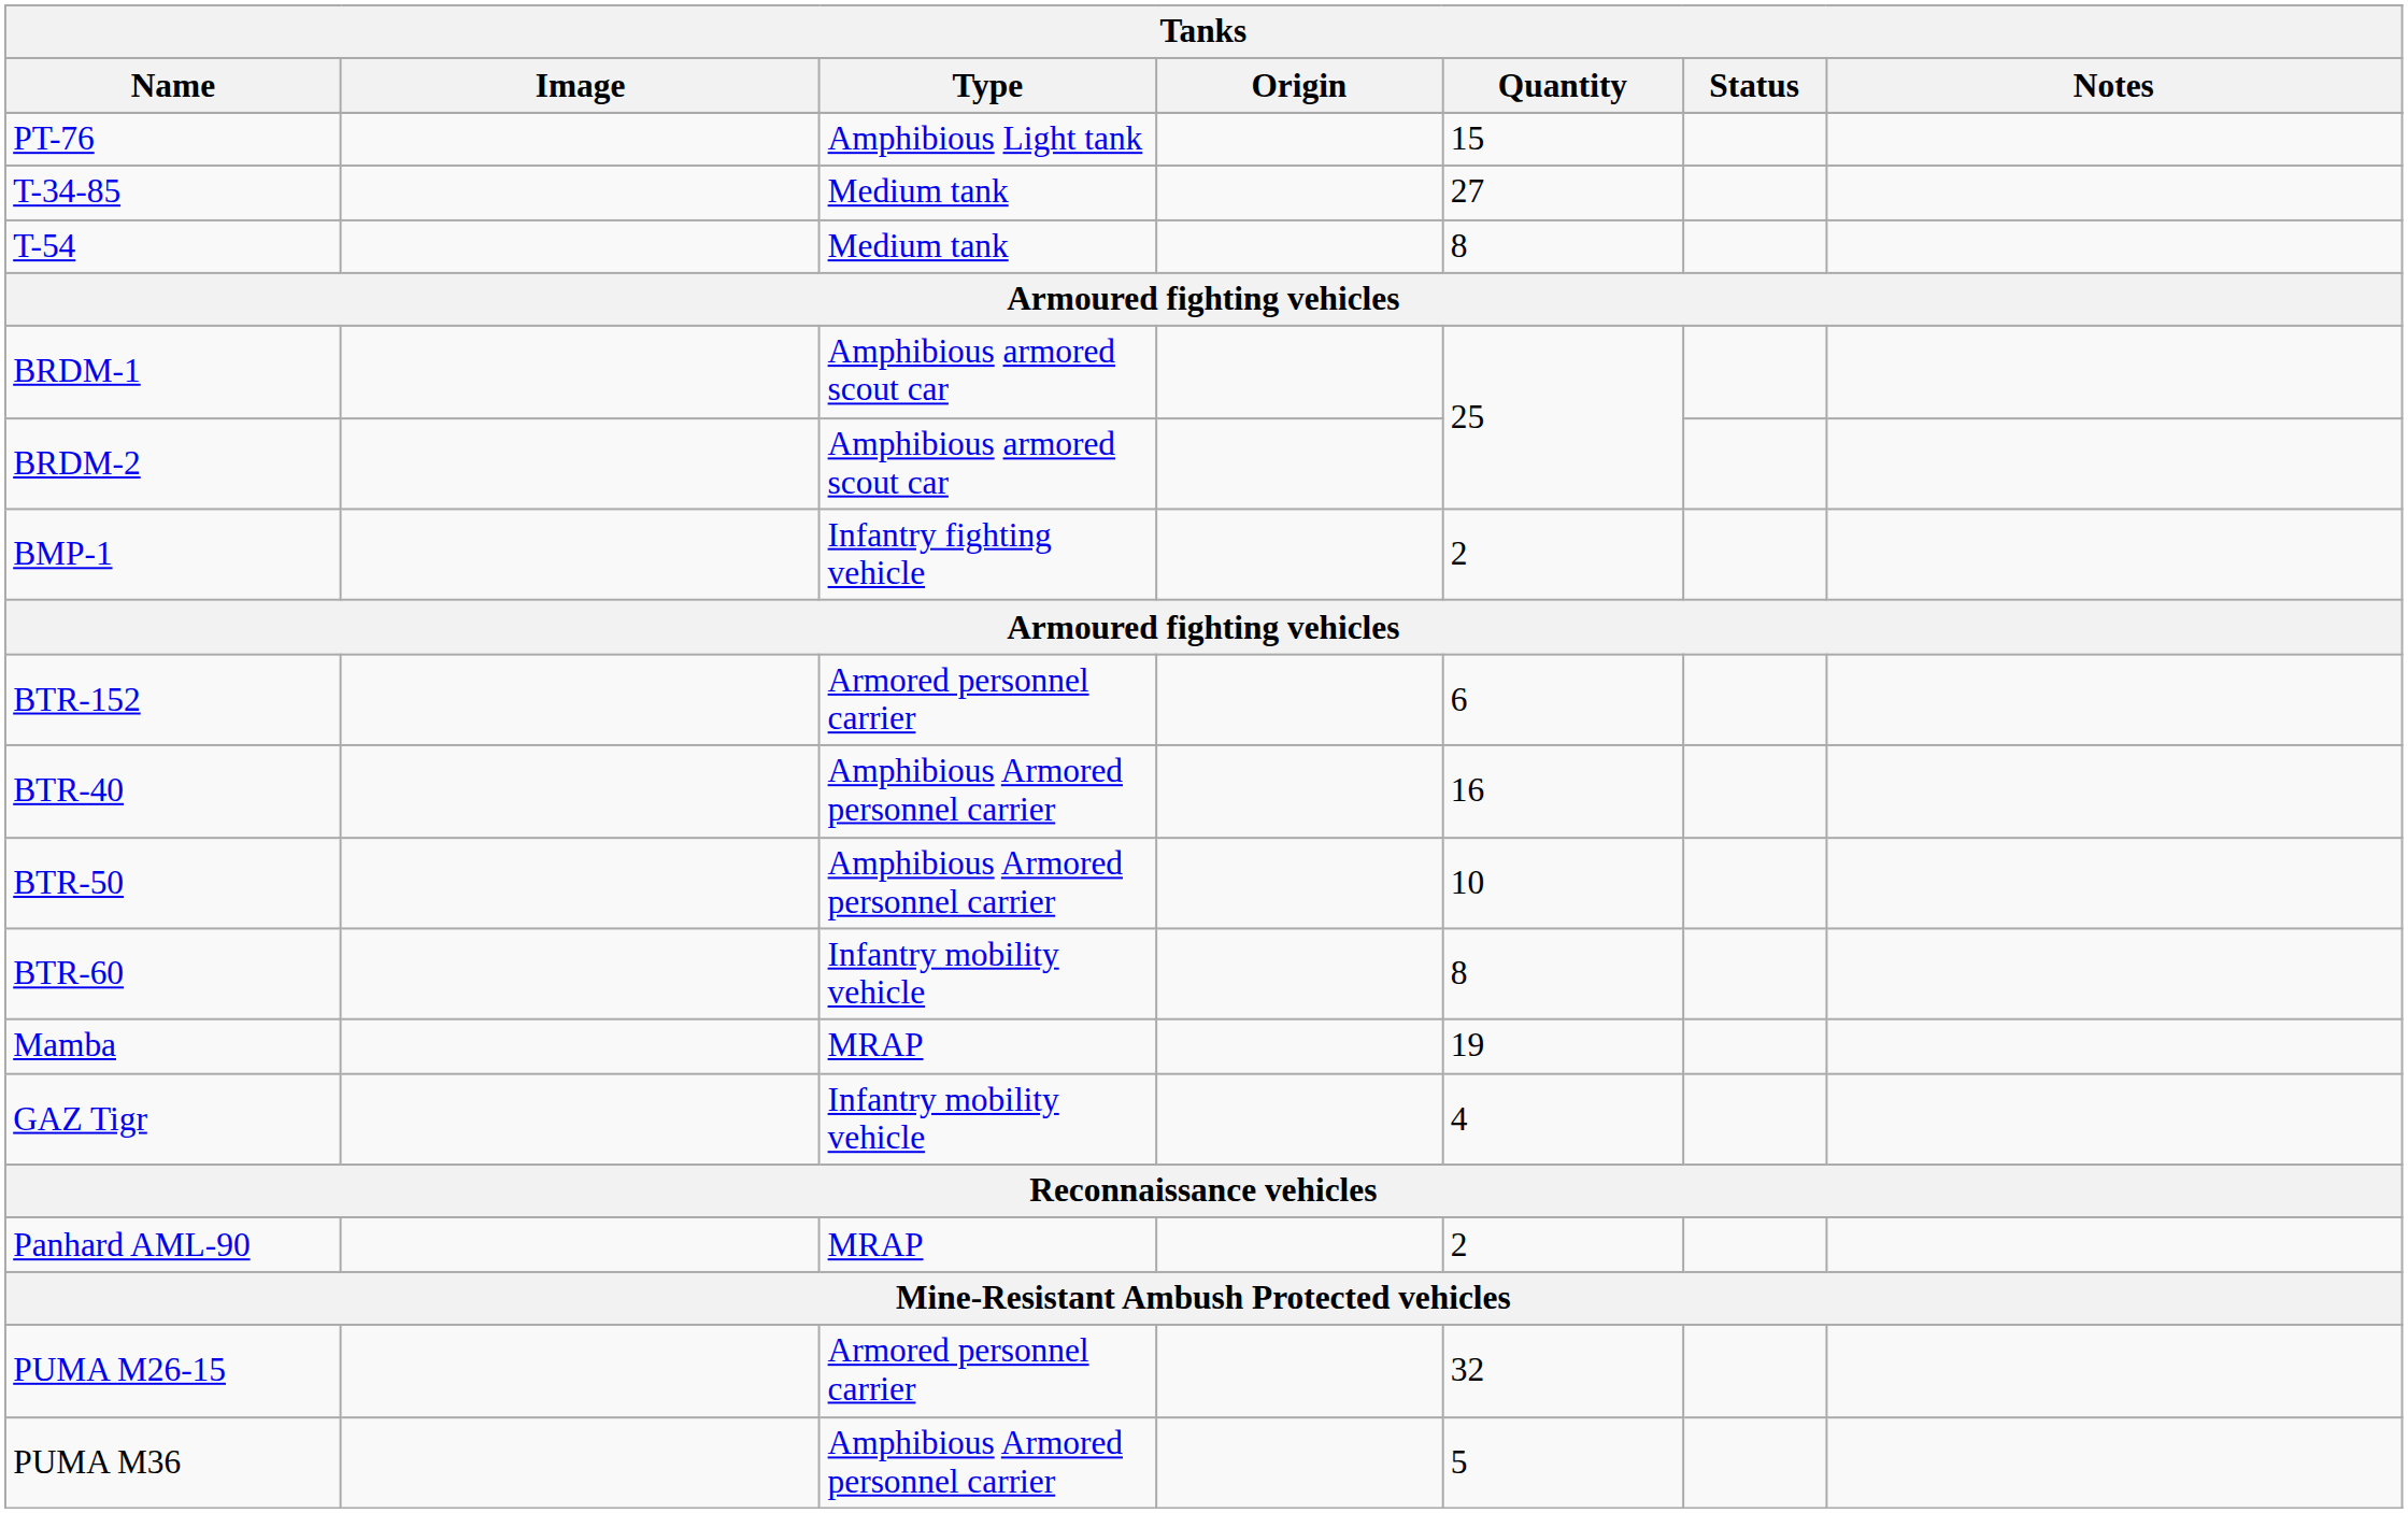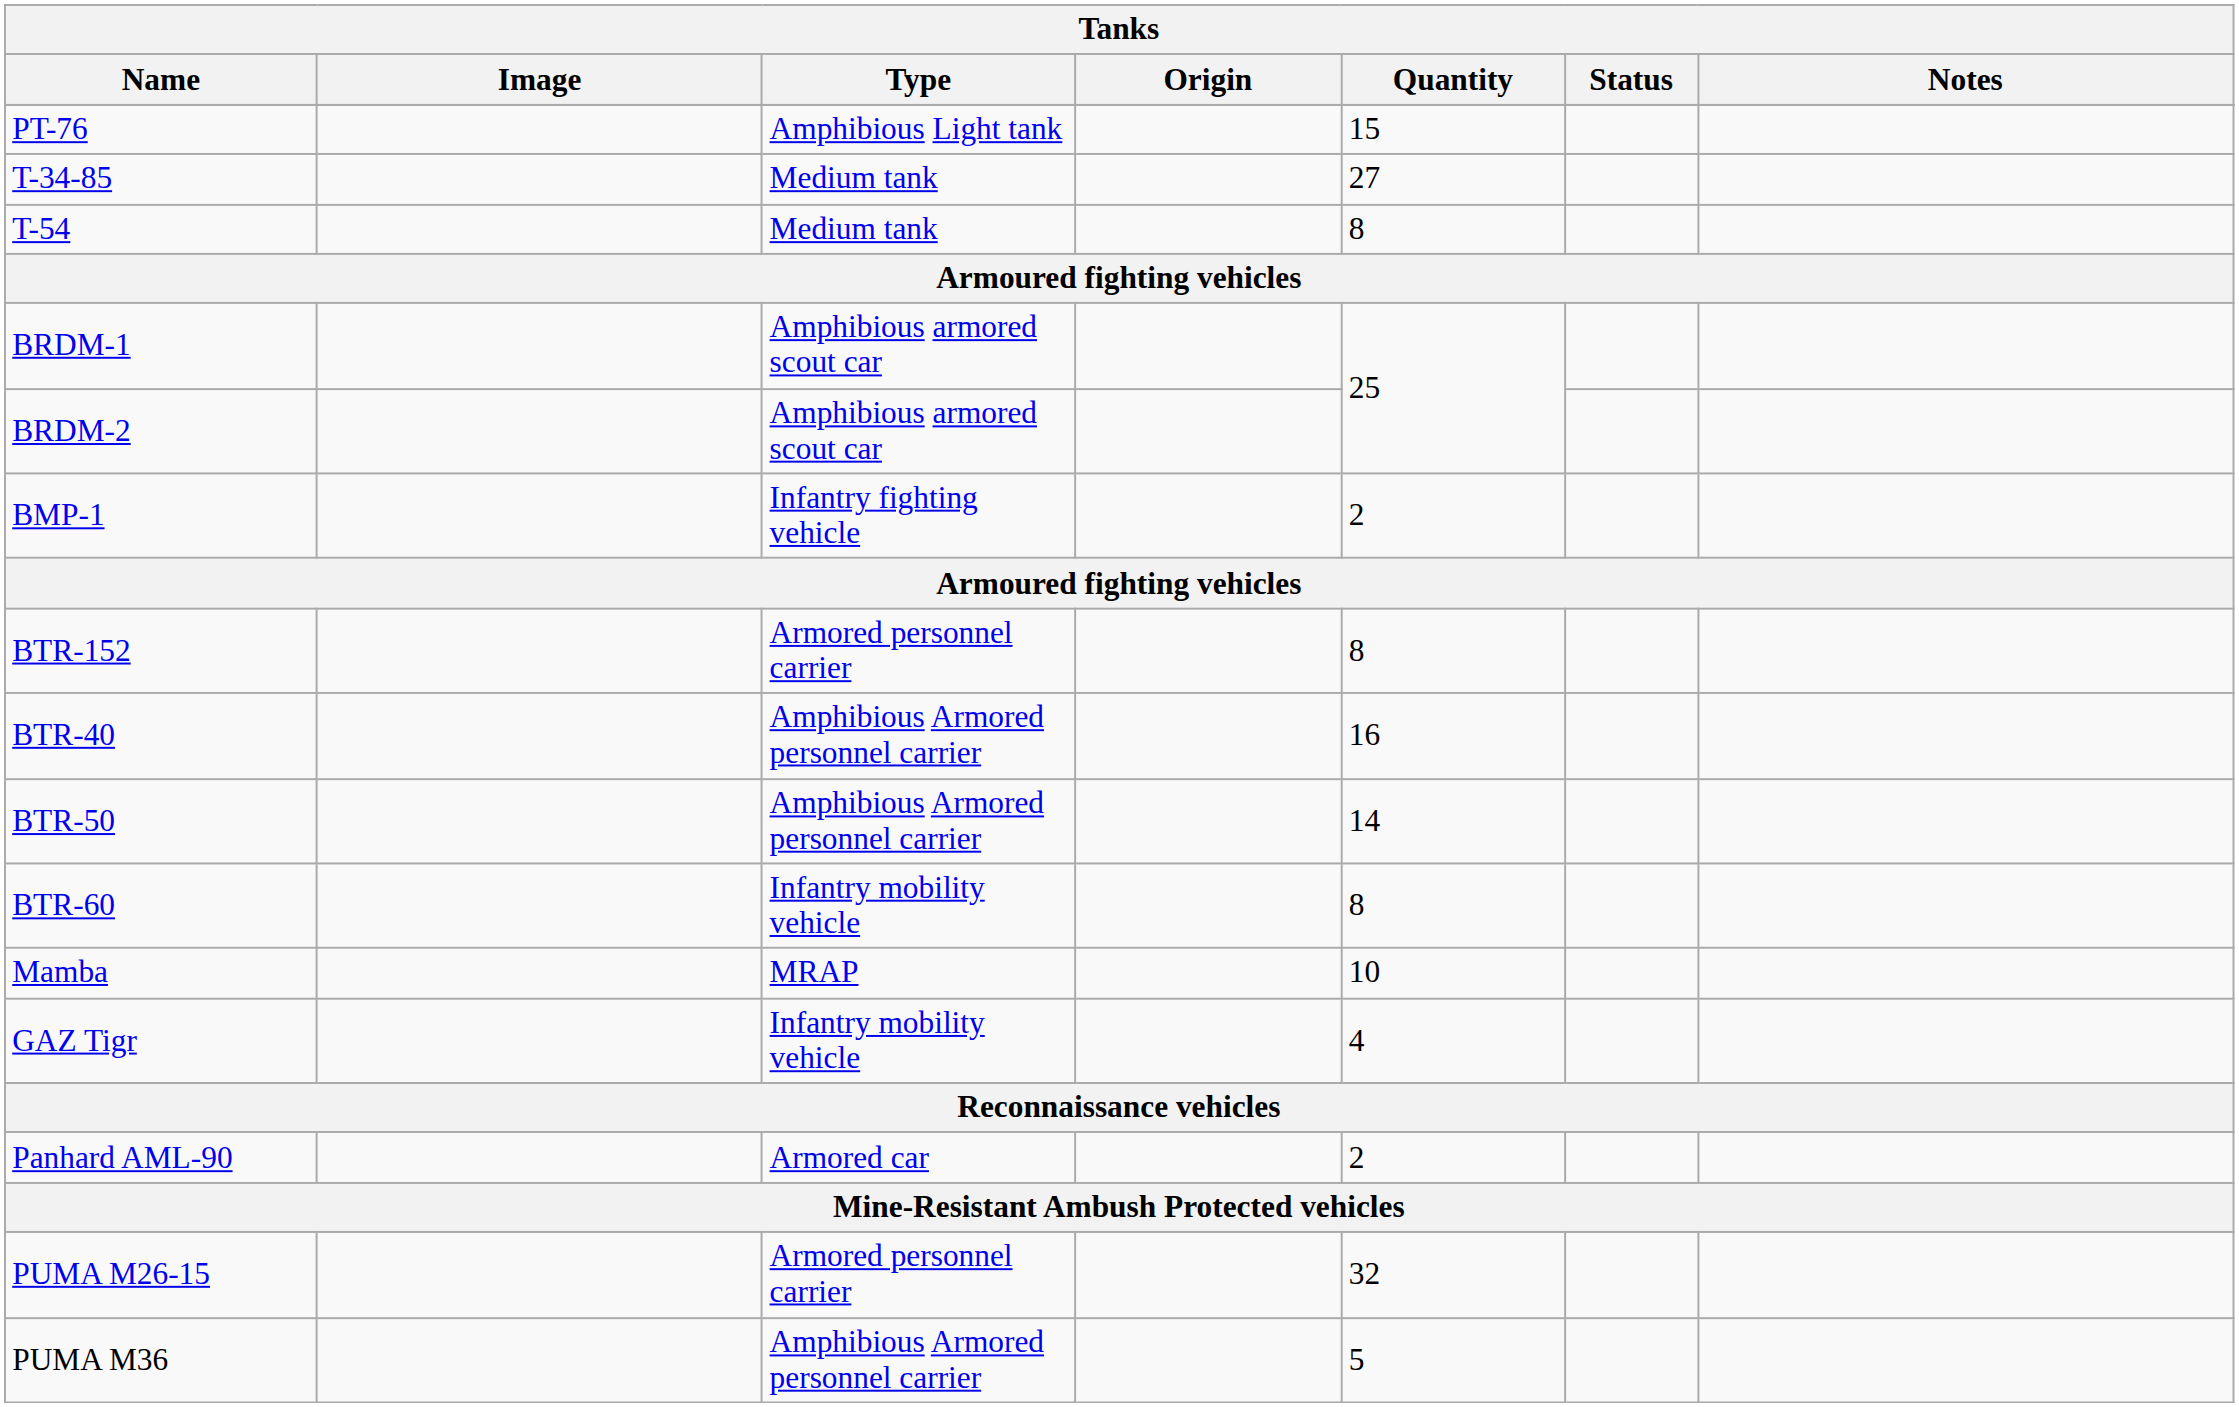 <table class="wikitable" style="width:90%;">
 <tr>
 <th Colspan="7">Tanks</th>
 </tr>
 <tr>
 <th width=14%>Name</th>
 <th width=20%>Image</th>
 <th width=14%>Type</th>
 <th width=12%>Origin</th>
 <th width=10%>Quantity</th>
 <th width=06%>Status</th>
 <th width=24%>Notes</th>
 </tr>
 <tr>
 </tr>
 <tr>
 <td><a href='#'>PT-76</a></td>
 <td></td>
 <td><a href='#'>Amphibious</a> <a href='#'>Light tank</a></td>
 <td></td>
 <td>15</td>
 <td></td>
 <td></td>
 </tr>
 <tr>
 <td><a href='#'>T-34-85</a></td>
 <td></td>
 <td><a href='#'>Medium tank</a></td>
 <td></td>
 <td>27</td>
 <td></td>
 <td></td>
 </tr>
 <tr>
 <td><a href='#'>T-54</a></td>
 <td></td>
 <td><a href='#'>Medium tank</a></td>
 <td></td>
 <td>8</td>
 <td></td>
 <td></td>
 </tr>
 <tr>
 <th Colspan="7">Armoured fighting vehicles</th>
 </tr>
 <tr>
 <td><a href='#'>BRDM-1</a></td>
 <td></td>
 <td><a href='#'>Amphibious</a> <a href='#'>armored scout car</a></td>
 <td></td>
 <td rowspan="2">25</td>
 <td></td>
 <td></td>
 </tr>
 <tr>
 <td><a href='#'>BRDM-2</a></td>
 <td></td>
 <td><a href='#'>Amphibious</a> <a href='#'>armored scout car</a></td>
 <td></td>
 <td></td>
 <td></td>
 </tr>
 <tr>
 <td><a href='#'>BMP-1</a></td>
 <td></td>
 <td><a href='#'>Infantry fighting vehicle</a></td>
 <td></td>
 <td>2</td>
 <td></td>
 <td></td>
 </tr>
 <tr>
 <th Colspan="7">Armoured fighting vehicles</th>
 </tr>
 <tr>
 <td><a href='#'>BTR-152</a></td>
 <td></td>
 <td><a href='#'>Armored personnel carrier</a></td>
 <td></td>
-<td>6</td>
+<td>8</td>
 <td></td>
 <td></td>
 </tr>
 <tr>
 <td><a href='#'>BTR-40</a></td>
 <td></td>
 <td><a href='#'>Amphibious</a> <a href='#'>Armored personnel carrier</a></td>
 <td></td>
 <td>16</td>
 <td></td>
 <td></td>
 </tr>
 <tr>
 <td><a href='#'>BTR-50</a></td>
 <td></td>
 <td><a href='#'>Amphibious</a> <a href='#'>Armored personnel carrier</a></td>
 <td></td>
-<td>10</td>
+<td>14</td>
 <td></td>
 <td></td>
 </tr>
 <tr>
 <td><a href='#'>BTR-60</a></td>
 <td></td>
 <td><a href='#'>Infantry mobility vehicle</a></td>
 <td></td>
 <td>8</td>
 <td></td>
 <td></td>
 </tr>
 <tr>
 <td><a href='#'>Mamba</a></td>
 <td></td>
 <td><a href='#'>MRAP</a></td>
 <td></td>
-<td>19</td>
+<td>10</td>
 <td></td>
 <td></td>
 </tr>
 <tr>
 <td><a href='#'>GAZ Tigr</a></td>
 <td></td>
 <td><a href='#'>Infantry mobility vehicle</a></td>
 <td></td>
 <td>4</td>
 <td></td>
 <td></td>
 </tr>
 <tr>
 <th Colspan="7">Reconnaissance vehicles</th>
 </tr>
 <tr>
 <td><a href='#'>Panhard AML-90</a></td>
 <td></td>
-<td><a href='#'>MRAP</a></td>
+<td><a href='#'>Armored car</a></td>
 <td></td>
 <td>2</td>
 <td></td>
 <td></td>
 </tr>
 <tr>
 <th Colspan="7">Mine-Resistant Ambush Protected vehicles</th>
 </tr>
 <tr>
 <td><a href='#'>PUMA M26-15</a></td>
 <td></td>
 <td><a href='#'>Armored personnel carrier</a></td>
 <td></td>
 <td>32</td>
 <td></td>
 <td></td>
 </tr>
 <tr>
 <td>PUMA M36</td>
 <td></td>
 <td><a href='#'>Amphibious</a> <a href='#'>Armored personnel carrier</a></td>
 <td></td>
 <td>5</td>
 <td></td>
 <td></td>
 </tr>
 </table>
